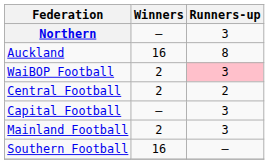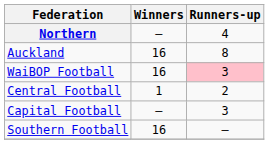 <table class="wikitable plainrowheaders sortable">
 <tr>
 <th scope=col>Federation</th>
 <th scope=col>Winners</th>
 <th scope=col>Runners-up</th>
 </tr>
 <tr>
 <th scope=row><a href='#'>Northern</a></th>
 <td align=center>—</td>
-<td align=center>3</td>
+<td align=center>4</td>
 </tr>
 <tr>
 <td><a href='#'>Auckland</a></td>
 <td align=center>16</td>
 <td align=center>8</td>
 </tr>
 <tr>
 <td><a href='#'>WaiBOP Football</a></td>
-<td align=center>2</td>
+<td align=center>16</td>
 <td align=center style="background: pink;">3</td>
 </tr>
 <tr>
 <td><a href='#'>Central Football</a></td>
-<td align=center>2</td>
+<td align=center>1</td>
 <td align=center>2</td>
 </tr>
 <tr>
 <td><a href='#'>Capital Football</a></td>
 <td align=center>—</td>
-<td align=center>3</td>
-</tr>
-<tr>
-<td><a href='#'>Mainland Football</a></td>
-<td align=center>2</td>
 <td align=center>3</td>
 </tr>
 <tr>
 <td><a href='#'>Southern Football</a></td>
 <td align=center>16</td>
 <td align=center>—</td>
 </tr>
 <tr>
 </tr>
 </table>
